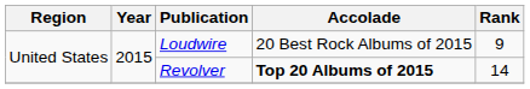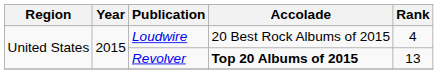 <table class="wikitable">
 <tr>
 <th>Region</th>
 <th>Year</th>
 <th>Publication</th>
 <th>Accolade</th>
 <th>Rank</th>
 </tr>
 <tr>
 <td rowspan=2>United States</td>
 <td rowspan=2>2015</td>
 <td><em><a href='#'>Loudwire</a></em></td>
 <td>20 Best Rock Albums of 2015</td>
-<td align="center">9</td>
+<td align="center">4</td>
 </tr>
 <tr>
 <td><em><a href='#'>Revolver</a></em></td>
 <td><strong>Top 20 Albums of 2015</strong></td>
-<td align="center">14</td>
+<td align="center">13</td>
 </tr>
 <tr>
 </tr>
 </table>
